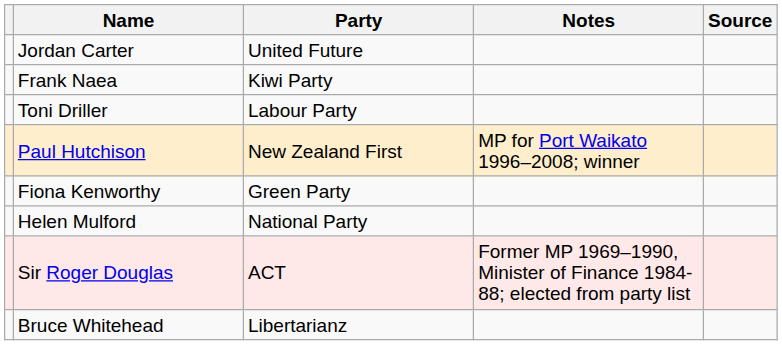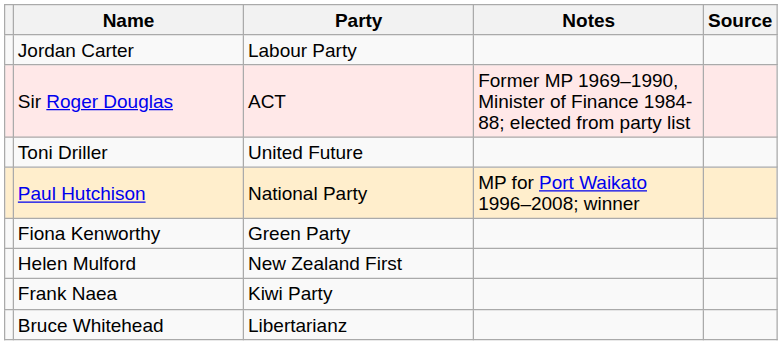 <table class="wikitable" width="70%" style="font-size:95%;">
 <tr>
 <th width=1%></th>
 <th width=30%>Name</th>
 <th width=30%>Party</th>
 <th width=30%>Notes</th>
 <th width=9%>Source</th>
 </tr>
 <tr -->
 <td bgcolor=></td>
 <td>Jordan Carter</td>
-<td>United Future</td>
+<td>Labour Party</td>
 <td></td>
 <td></td>
 </tr>
-<tr -->
+<tr ---- bgcolor=#FFE8E8>
 <td bgcolor=></td>
-<td>Frank Naea</td>
-<td>Kiwi Party</td>
-<td></td>
+<td>Sir <a href='#'>Roger Douglas</a></td>
+<td>ACT</td>
+<td>Former MP 1969–1990, Minister of Finance 1984-88; elected from party list</td>
 <td></td>
 </tr>
 <tr -->
 <td bgcolor=></td>
 <td>Toni Driller</td>
-<td>Labour Party</td>
+<td>United Future</td>
 <td></td>
 <td></td>
 </tr>
 <tr ---- bgcolor=#FFEECC>
 <td bgcolor=></td>
 <td><a href='#'>Paul Hutchison</a></td>
-<td>New Zealand First</td>
+<td>National Party</td>
 <td>MP for <a href='#'>Port Waikato</a> 1996–2008; winner</td>
 <td></td>
 </tr>
 <tr -->
 <td bgcolor=></td>
 <td>Fiona Kenworthy</td>
 <td>Green Party</td>
 <td></td>
 <td></td>
 </tr>
 <tr -->
 <td bgcolor=></td>
 <td>Helen Mulford</td>
-<td>National Party</td>
+<td>New Zealand First</td>
 <td></td>
 <td></td>
 </tr>
-<tr ---- bgcolor=#FFE8E8>
+<tr -->
 <td bgcolor=></td>
-<td>Sir <a href='#'>Roger Douglas</a></td>
-<td>ACT</td>
-<td>Former MP 1969–1990, Minister of Finance 1984-88; elected from party list</td>
+<td>Frank Naea</td>
+<td>Kiwi Party</td>
+<td></td>
 <td></td>
 </tr>
 <tr -->
 <td bgcolor=></td>
 <td>Bruce Whitehead</td>
 <td>Libertarianz</td>
 <td></td>
 <td></td>
 </tr>
 </table>
